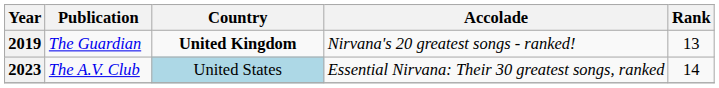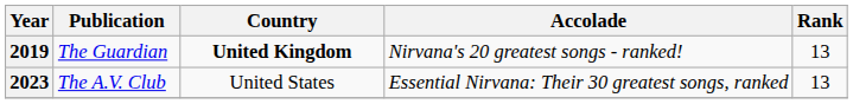 <table class="wikitable plainrowheaders" style="text-align:left;">
 <tr>
 <th scope="col">Year</th>
 <th scope="col" style="width:6em;">Publication</th>
 <th scope="col" style="width:10em;">Country</th>
 <th scope="col">Accolade</th>
 <th scope="col">Rank</th>
 </tr>
 <tr>
 <th scope="row">2019</th>
 <td><em><a href='#'>The Guardian</a></em></td>
 <td style="text-align:center;" row><strong>United Kingdom</strong></td>
 <td><em>Nirvana's 20 greatest songs - ranked!</em></td>
 <td style="text-align:center;">13</td>
 </tr>
 <tr>
 <th scope="row">2023</th>
 <td><em><a href='#'>The A.V. Club</a></em></td>
-<td style="background: lightblue; text-align:center">United States</td>
+<td style="text-align:center">United States</td>
 <td><em>Essential Nirvana: Their 30 greatest songs, ranked</em></td>
-<td style="text-align:center;">14</td>
+<td style="text-align:center;">13</td>
 </tr>
 <tr>
 </tr>
 </table>
